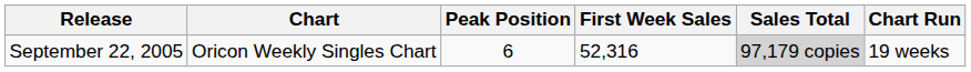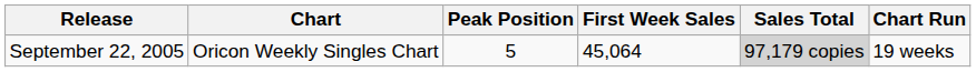 <table class="wikitable">
 <tr>
 <th>Release</th>
 <th>Chart</th>
 <th>Peak Position</th>
 <th>First Week Sales</th>
 <th>Sales Total</th>
 <th>Chart Run</th>
 </tr>
 <tr>
 <td>September 22, 2005</td>
 <td>Oricon Weekly Singles Chart</td>
-<td align="center">6</td>
-<td>52,316</td>
+<td align="center">5</td>
+<td>45,064</td>
 <td style="background: lightgrey;">97,179 copies</td>
 <td>19 weeks</td>
 </tr>
 </table>
